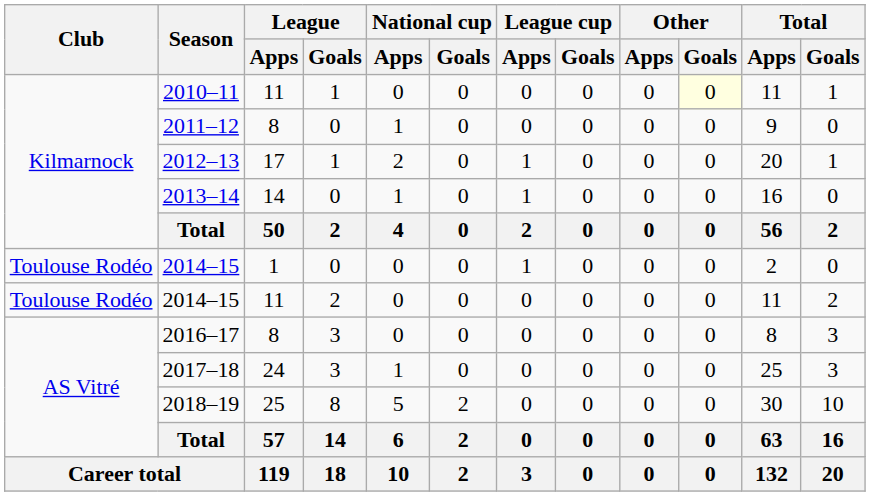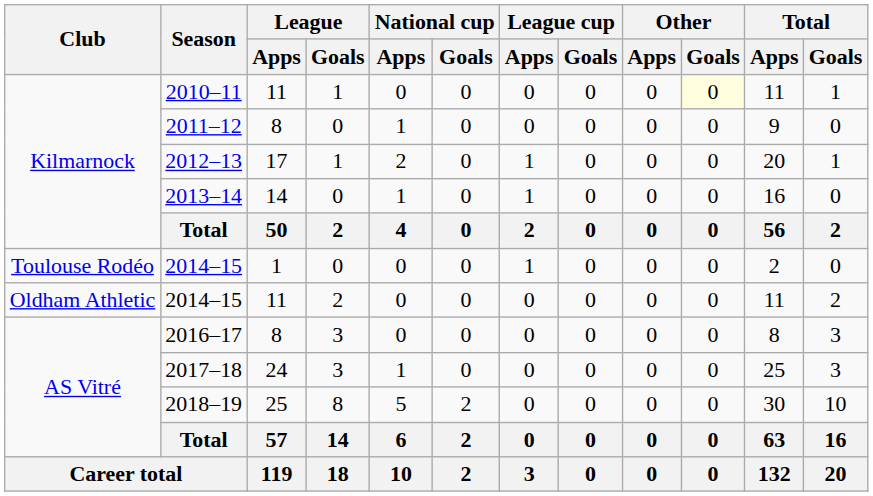 <table class="wikitable" style="text-align:center">
 <tr>
 <th rowspan="2">Club</th>
 <th rowspan="2">Season</th>
 <th colspan="2">League</th>
 <th colspan="2">National cup</th>
 <th colspan="2">League cup</th>
 <th colspan="2">Other</th>
 <th colspan="2">Total</th>
 </tr>
 <tr>
 <th>Apps</th>
 <th>Goals</th>
 <th>Apps</th>
 <th>Goals</th>
 <th>Apps</th>
 <th>Goals</th>
 <th>Apps</th>
 <th>Goals</th>
 <th>Apps</th>
 <th>Goals</th>
 </tr>
 <tr>
 <td rowspan="5"><a href='#'>Kilmarnock</a></td>
 <td><a href='#'>2010–11</a></td>
 <td>11</td>
 <td>1</td>
 <td>0</td>
 <td>0</td>
 <td>0</td>
 <td>0</td>
 <td>0</td>
 <td style="background: lightyellow;">0</td>
 <td>11</td>
 <td>1</td>
 </tr>
 <tr>
 <td><a href='#'>2011–12</a></td>
 <td>8</td>
 <td>0</td>
 <td>1</td>
 <td>0</td>
 <td>0</td>
 <td>0</td>
 <td>0</td>
 <td>0</td>
 <td>9</td>
 <td>0</td>
 </tr>
 <tr>
 <td><a href='#'>2012–13</a></td>
 <td>17</td>
 <td>1</td>
 <td>2</td>
 <td>0</td>
 <td>1</td>
 <td>0</td>
 <td>0</td>
 <td>0</td>
 <td>20</td>
 <td>1</td>
 </tr>
 <tr>
 <td><a href='#'>2013–14</a></td>
 <td>14</td>
 <td>0</td>
 <td>1</td>
 <td>0</td>
 <td>1</td>
 <td>0</td>
 <td>0</td>
 <td>0</td>
 <td>16</td>
 <td>0</td>
 </tr>
 <tr>
 <th>Total</th>
 <th>50</th>
 <th>2</th>
 <th>4</th>
 <th>0</th>
 <th>2</th>
 <th>0</th>
 <th>0</th>
 <th>0</th>
 <th>56</th>
 <th>2</th>
 </tr>
 <tr>
 <td><a href='#'>Toulouse Rodéo</a></td>
 <td><a href='#'>2014–15</a></td>
 <td>1</td>
 <td>0</td>
 <td>0</td>
 <td>0</td>
 <td>1</td>
 <td>0</td>
 <td>0</td>
 <td>0</td>
 <td>2</td>
 <td>0</td>
 </tr>
 <tr>
-<td><a href='#'>Toulouse Rodéo</a></td>
+<td><a href='#'>Oldham Athletic</a></td>
 <td>2014–15</td>
 <td>11</td>
 <td>2</td>
 <td>0</td>
 <td>0</td>
 <td>0</td>
 <td>0</td>
 <td>0</td>
 <td>0</td>
 <td>11</td>
 <td>2</td>
 </tr>
 <tr>
 <td rowspan="4"><a href='#'>AS Vitré</a></td>
 <td>2016–17</td>
 <td>8</td>
 <td>3</td>
 <td>0</td>
 <td>0</td>
 <td>0</td>
 <td>0</td>
 <td>0</td>
 <td>0</td>
 <td>8</td>
 <td>3</td>
 </tr>
 <tr>
 <td>2017–18</td>
 <td>24</td>
 <td>3</td>
 <td>1</td>
 <td>0</td>
 <td>0</td>
 <td>0</td>
 <td>0</td>
 <td>0</td>
 <td>25</td>
 <td>3</td>
 </tr>
 <tr>
 <td>2018–19</td>
 <td>25</td>
 <td>8</td>
 <td>5</td>
 <td>2</td>
 <td>0</td>
 <td>0</td>
 <td>0</td>
 <td>0</td>
 <td>30</td>
 <td>10</td>
 </tr>
 <tr>
 <th>Total</th>
 <th>57</th>
 <th>14</th>
 <th>6</th>
 <th>2</th>
 <th>0</th>
 <th>0</th>
 <th>0</th>
 <th>0</th>
 <th>63</th>
 <th>16</th>
 </tr>
 <tr>
 <th colspan="2">Career total</th>
 <th>119</th>
 <th>18</th>
 <th>10</th>
 <th>2</th>
 <th>3</th>
 <th>0</th>
 <th>0</th>
 <th>0</th>
 <th>132</th>
 <th>20</th>
 </tr>
 </table>
